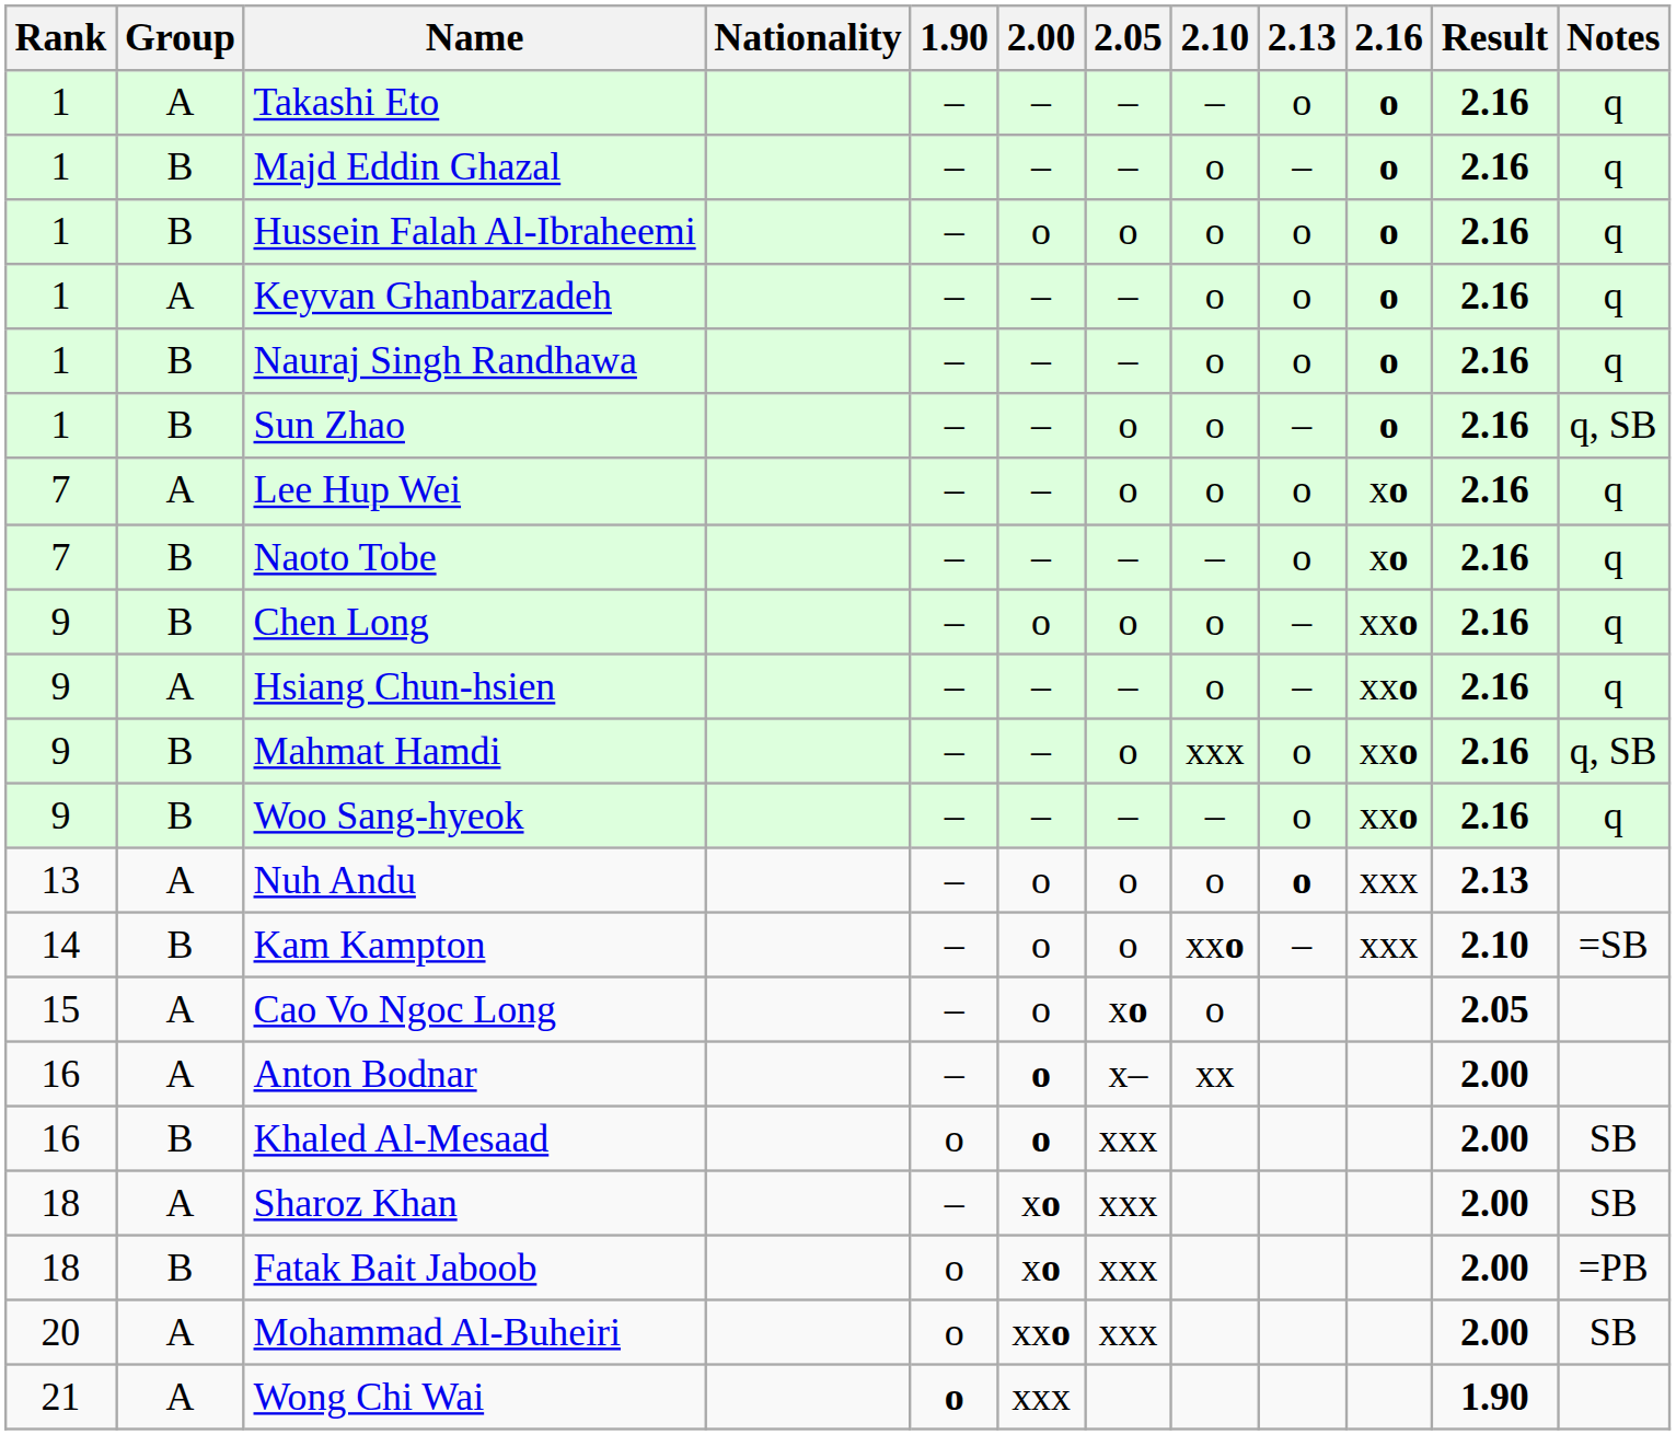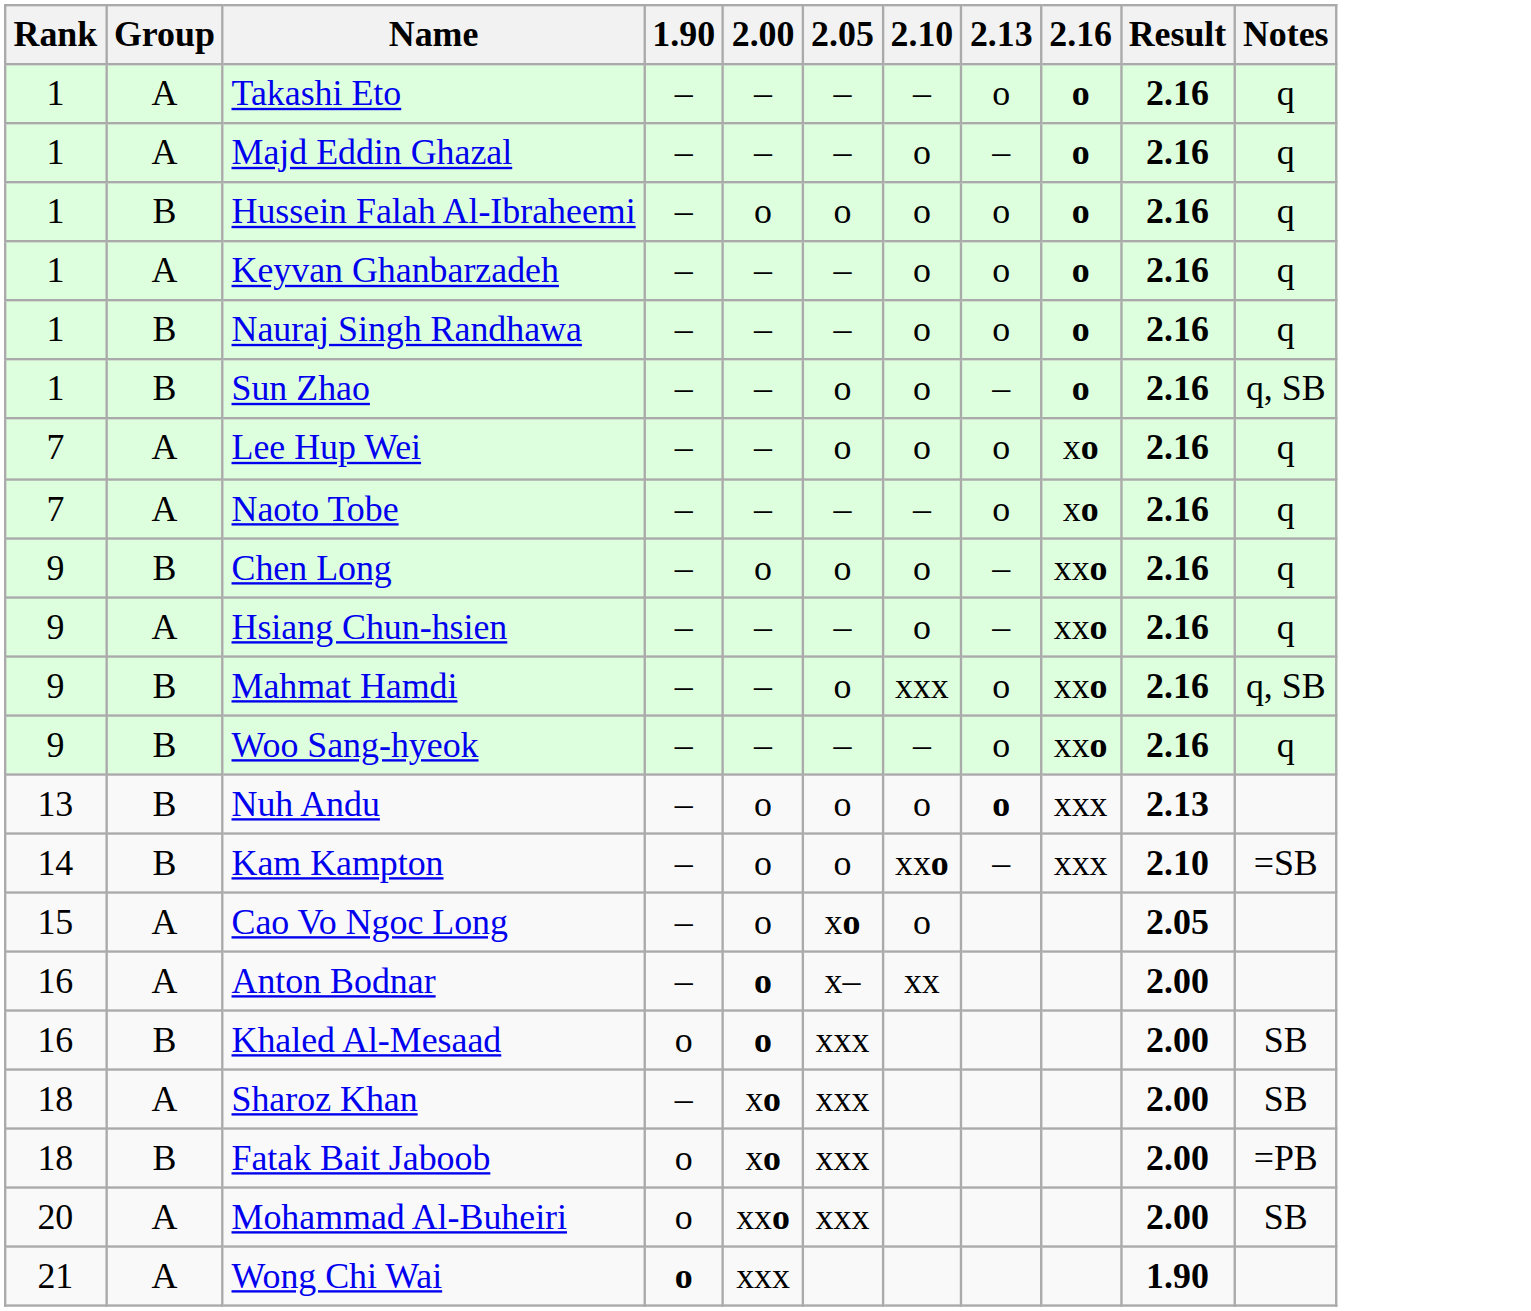 <table class="wikitable sortable" style="text-align:center; font-size:95%">
 <tr>
 <th>Rank</th>
 <th>Group</th>
 <th>Name</th>
-<th>Nationality</th>
 <th>1.90</th>
 <th>2.00</th>
 <th>2.05</th>
 <th>2.10</th>
 <th>2.13</th>
 <th>2.16</th>
 <th>Result</th>
 <th>Notes</th>
 </tr>
 <tr bgcolor=ddffdd>
 <td>1</td>
 <td>A</td>
 <td align=left><a href='#'>Takashi Eto</a></td>
-<td align=left></td>
 <td>–</td>
 <td>–</td>
 <td>–</td>
 <td>–</td>
 <td>o</td>
 <td><strong>o</strong></td>
 <td><strong>2.16</strong></td>
 <td>q</td>
 </tr>
 <tr bgcolor=ddffdd>
 <td>1</td>
-<td>B</td>
+<td>A</td>
 <td align=left><a href='#'>Majd Eddin Ghazal</a></td>
-<td align=left></td>
 <td>–</td>
 <td>–</td>
 <td>–</td>
 <td>o</td>
 <td>–</td>
 <td><strong>o</strong></td>
 <td><strong>2.16</strong></td>
 <td>q</td>
 </tr>
 <tr bgcolor=ddffdd>
 <td>1</td>
 <td>B</td>
 <td align=left><a href='#'>Hussein Falah Al-Ibraheemi</a></td>
-<td align=left></td>
 <td>–</td>
 <td>o</td>
 <td>o</td>
 <td>o</td>
 <td>o</td>
 <td><strong>o</strong></td>
 <td><strong>2.16</strong></td>
 <td>q</td>
 </tr>
 <tr bgcolor=ddffdd>
 <td>1</td>
 <td>A</td>
 <td align=left><a href='#'>Keyvan Ghanbarzadeh</a></td>
-<td align=left></td>
 <td>–</td>
 <td>–</td>
 <td>–</td>
 <td>o</td>
 <td>o</td>
 <td><strong>o</strong></td>
 <td><strong>2.16</strong></td>
 <td>q</td>
 </tr>
 <tr bgcolor=ddffdd>
 <td>1</td>
 <td>B</td>
 <td align=left><a href='#'>Nauraj Singh Randhawa</a></td>
-<td align=left></td>
 <td>–</td>
 <td>–</td>
 <td>–</td>
 <td>o</td>
 <td>o</td>
 <td><strong>o</strong></td>
 <td><strong>2.16</strong></td>
 <td>q</td>
 </tr>
 <tr bgcolor=ddffdd>
 <td>1</td>
 <td>B</td>
 <td align=left><a href='#'>Sun Zhao</a></td>
-<td align=left></td>
 <td>–</td>
 <td>–</td>
 <td>o</td>
 <td>o</td>
 <td>–</td>
 <td><strong>o</strong></td>
 <td><strong>2.16</strong></td>
 <td>q, SB</td>
 </tr>
 <tr bgcolor=ddffdd>
 <td>7</td>
 <td>A</td>
 <td align=left><a href='#'>Lee Hup Wei</a></td>
-<td align=left></td>
 <td>–</td>
 <td>–</td>
 <td>o</td>
 <td>o</td>
 <td>o</td>
 <td>x<strong>o</strong></td>
 <td><strong>2.16</strong></td>
 <td>q</td>
 </tr>
 <tr bgcolor=ddffdd>
 <td>7</td>
-<td>B</td>
+<td>A</td>
 <td align=left><a href='#'>Naoto Tobe</a></td>
-<td align=left></td>
 <td>–</td>
 <td>–</td>
 <td>–</td>
 <td>–</td>
 <td>o</td>
 <td>x<strong>o</strong></td>
 <td><strong>2.16</strong></td>
 <td>q</td>
 </tr>
 <tr bgcolor=ddffdd>
 <td>9</td>
 <td>B</td>
 <td align=left><a href='#'>Chen Long</a></td>
-<td align=left></td>
 <td>–</td>
 <td>o</td>
 <td>o</td>
 <td>o</td>
 <td>–</td>
 <td>xx<strong>o</strong></td>
 <td><strong>2.16</strong></td>
 <td>q</td>
 </tr>
 <tr bgcolor=ddffdd>
 <td>9</td>
 <td>A</td>
 <td align=left><a href='#'>Hsiang Chun-hsien</a></td>
-<td align=left></td>
 <td>–</td>
 <td>–</td>
 <td>–</td>
 <td>o</td>
 <td>–</td>
 <td>xx<strong>o</strong></td>
 <td><strong>2.16</strong></td>
 <td>q</td>
 </tr>
 <tr bgcolor=ddffdd>
 <td>9</td>
 <td>B</td>
 <td align=left><a href='#'>Mahmat Hamdi</a></td>
-<td align=left></td>
 <td>–</td>
 <td>–</td>
 <td>o</td>
 <td>xxx</td>
 <td>o</td>
 <td>xx<strong>o</strong></td>
 <td><strong>2.16</strong></td>
 <td>q, SB</td>
 </tr>
 <tr bgcolor=ddffdd>
 <td>9</td>
 <td>B</td>
 <td align=left><a href='#'>Woo Sang-hyeok</a></td>
-<td align=left></td>
 <td>–</td>
 <td>–</td>
 <td>–</td>
 <td>–</td>
 <td>o</td>
 <td>xx<strong>o</strong></td>
 <td><strong>2.16</strong></td>
 <td>q</td>
 </tr>
 <tr>
 <td>13</td>
-<td>A</td>
+<td>B</td>
 <td align=left><a href='#'>Nuh Andu</a></td>
-<td align=left></td>
 <td>–</td>
 <td>o</td>
 <td>o</td>
 <td>o</td>
 <td><strong>o</strong></td>
 <td>xxx</td>
 <td><strong>2.13</strong></td>
 <td></td>
 </tr>
 <tr>
 <td>14</td>
 <td>B</td>
 <td align=left><a href='#'>Kam Kampton</a></td>
-<td align=left></td>
 <td>–</td>
 <td>o</td>
 <td>o</td>
 <td>xx<strong>o</strong></td>
 <td>–</td>
 <td>xxx</td>
 <td><strong>2.10</strong></td>
 <td>=SB</td>
 </tr>
 <tr>
 <td>15</td>
 <td>A</td>
 <td align=left><a href='#'>Cao Vo Ngoc Long</a></td>
-<td align=left></td>
 <td>–</td>
 <td>o</td>
 <td>x<strong>o</strong></td>
 <td>o</td>
 <td></td>
 <td></td>
 <td><strong>2.05</strong></td>
 <td></td>
 </tr>
 <tr>
 <td>16</td>
 <td>A</td>
 <td align=left><a href='#'>Anton Bodnar</a></td>
-<td align=left></td>
 <td>–</td>
 <td><strong>o</strong></td>
 <td>x–</td>
 <td>xx</td>
 <td></td>
 <td></td>
 <td><strong>2.00</strong></td>
 <td></td>
 </tr>
 <tr>
 <td>16</td>
 <td>B</td>
 <td align=left><a href='#'>Khaled Al-Mesaad</a></td>
-<td align=left></td>
 <td>o</td>
 <td><strong>o</strong></td>
 <td>xxx</td>
 <td></td>
 <td></td>
 <td></td>
 <td><strong>2.00</strong></td>
 <td>SB</td>
 </tr>
 <tr>
 <td>18</td>
 <td>A</td>
 <td align=left><a href='#'>Sharoz Khan</a></td>
-<td align=left></td>
 <td>–</td>
 <td>x<strong>o</strong></td>
 <td>xxx</td>
 <td></td>
 <td></td>
 <td></td>
 <td><strong>2.00</strong></td>
 <td>SB</td>
 </tr>
 <tr>
 <td>18</td>
 <td>B</td>
 <td align=left><a href='#'>Fatak Bait Jaboob</a></td>
-<td align=left></td>
 <td>o</td>
 <td>x<strong>o</strong></td>
 <td>xxx</td>
 <td></td>
 <td></td>
 <td></td>
 <td><strong>2.00</strong></td>
 <td>=PB</td>
 </tr>
 <tr>
 <td>20</td>
 <td>A</td>
 <td align=left><a href='#'>Mohammad Al-Buheiri</a></td>
-<td align=left></td>
 <td>o</td>
 <td>xx<strong>o</strong></td>
 <td>xxx</td>
 <td></td>
 <td></td>
 <td></td>
 <td><strong>2.00</strong></td>
 <td>SB</td>
 </tr>
 <tr>
 <td>21</td>
 <td>A</td>
 <td align=left><a href='#'>Wong Chi Wai</a></td>
-<td align=left></td>
 <td><strong>o</strong></td>
 <td>xxx</td>
 <td></td>
 <td></td>
 <td></td>
 <td></td>
 <td><strong>1.90</strong></td>
 <td></td>
 </tr>
 </table>
